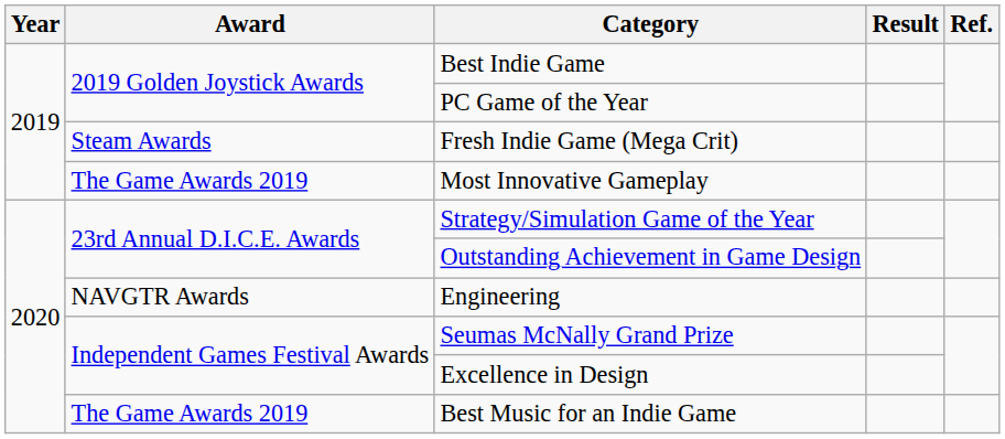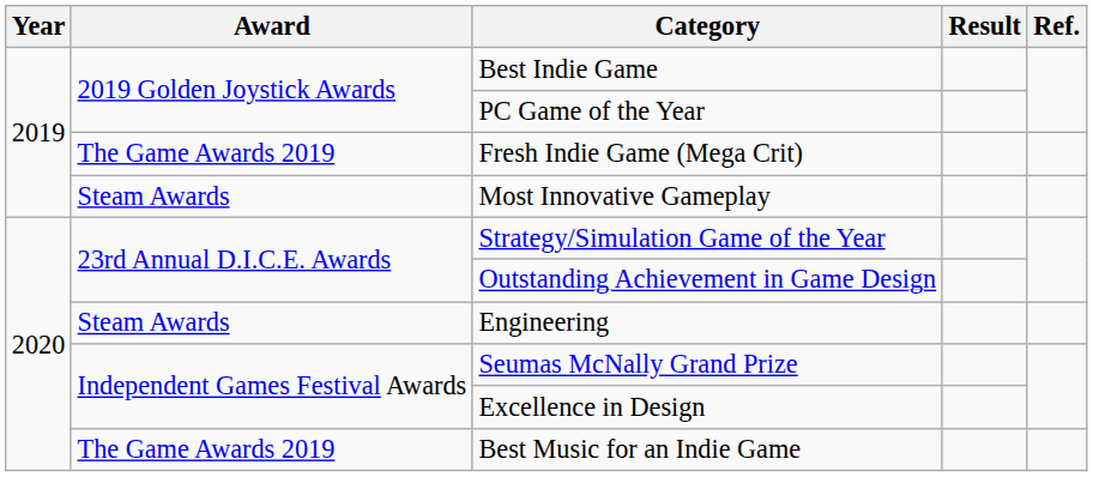 <table class="wikitable sortable">
 <tr>
 <th>Year</th>
 <th>Award</th>
 <th>Category</th>
 <th>Result</th>
 <th>Ref.</th>
 </tr>
 <tr>
 <td style="text-align:center;" rowspan="4">2019</td>
 <td rowspan="2"><a href='#'>2019 Golden Joystick Awards</a></td>
 <td>Best Indie Game</td>
 <td></td>
 <td rowspan="2" style="text-align:center;"></td>
 </tr>
 <tr>
 <td>PC Game of the Year</td>
 <td></td>
 </tr>
 <tr>
-<td><a href='#'>Steam Awards</a></td>
+<td><a href='#'>The Game Awards 2019</a></td>
 <td>Fresh Indie Game (Mega Crit)</td>
 <td></td>
 <td style="text-align:center;"></td>
 </tr>
 <tr>
-<td><a href='#'>The Game Awards 2019</a></td>
+<td><a href='#'>Steam Awards</a></td>
 <td>Most Innovative Gameplay</td>
 <td></td>
 <td style="text-align:center;"></td>
 </tr>
 <tr>
 <td style="text-align:center;" rowspan="6">2020</td>
 <td rowspan="2"><a href='#'>23rd Annual D.I.C.E. Awards</a></td>
 <td><a href='#'>Strategy/Simulation Game of the Year</a></td>
 <td></td>
 <td rowspan="2" style="text-align:center;"></td>
 </tr>
 <tr>
 <td><a href='#'>Outstanding Achievement in Game Design</a></td>
 <td></td>
 </tr>
 <tr>
-<td>NAVGTR Awards</td>
+<td><a href='#'>Steam Awards</a></td>
 <td>Engineering</td>
 <td></td>
 <td style="text-align:center;"></td>
 </tr>
 <tr>
 <td rowspan="2"><a href='#'>Independent Games Festival</a> Awards</td>
 <td><a href='#'>Seumas McNally Grand Prize</a></td>
 <td></td>
 <td rowspan="2" style="text-align:center;"></td>
 </tr>
 <tr>
 <td>Excellence in Design</td>
 <td></td>
 </tr>
 <tr>
 <td><a href='#'>The Game Awards 2019</a></td>
 <td>Best Music for an Indie Game</td>
 <td></td>
 <td style="text-align:center;"></td>
 </tr>
 </table>
